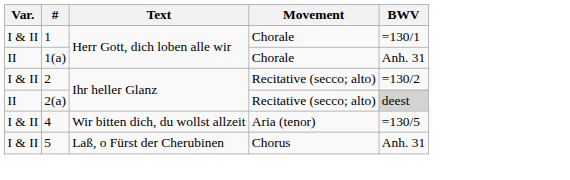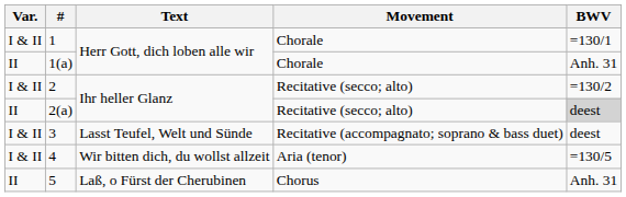 <table class="wikitable">
 <tr>
 <th>Var.</th>
 <th>#</th>
 <th>Text</th>
 <th>Movement</th>
 <th>BWV</th>
 </tr>
 <tr>
 <td>I & II</td>
 <td>1</td>
 <td rowspan="2">Herr Gott, dich loben alle wir</td>
 <td>Chorale</td>
 <td>=130/1</td>
 </tr>
 <tr>
 <td>II</td>
 <td>1(a)</td>
 <td>Chorale</td>
 <td>Anh. 31</td>
 </tr>
 <tr>
 <td>I & II</td>
 <td>2</td>
 <td rowspan="2">Ihr heller Glanz</td>
 <td>Recitative (secco; alto)</td>
 <td>=130/2</td>
 </tr>
 <tr>
 <td>II</td>
 <td>2(a)</td>
 <td>Recitative (secco; alto)</td>
 <td style="background: lightgrey;">deest</td>
 </tr>
 <tr>
 <td>I & II</td>
+<td>3</td>
+<td>Lasst Teufel, Welt und Sünde</td>
+<td>Recitative (accompagnato; soprano & bass duet)</td>
+<td>deest</td>
+</tr>
+<tr>
+<td>I & II</td>
 <td>4</td>
 <td>Wir bitten dich, du wollst allzeit</td>
 <td>Aria (tenor)</td>
 <td>=130/5</td>
 </tr>
 <tr>
-<td>I & II</td>
+<td>II</td>
 <td>5</td>
 <td>Laß, o Fürst der Cherubinen</td>
 <td>Chorus</td>
 <td>Anh. 31</td>
 </tr>
 </table>
